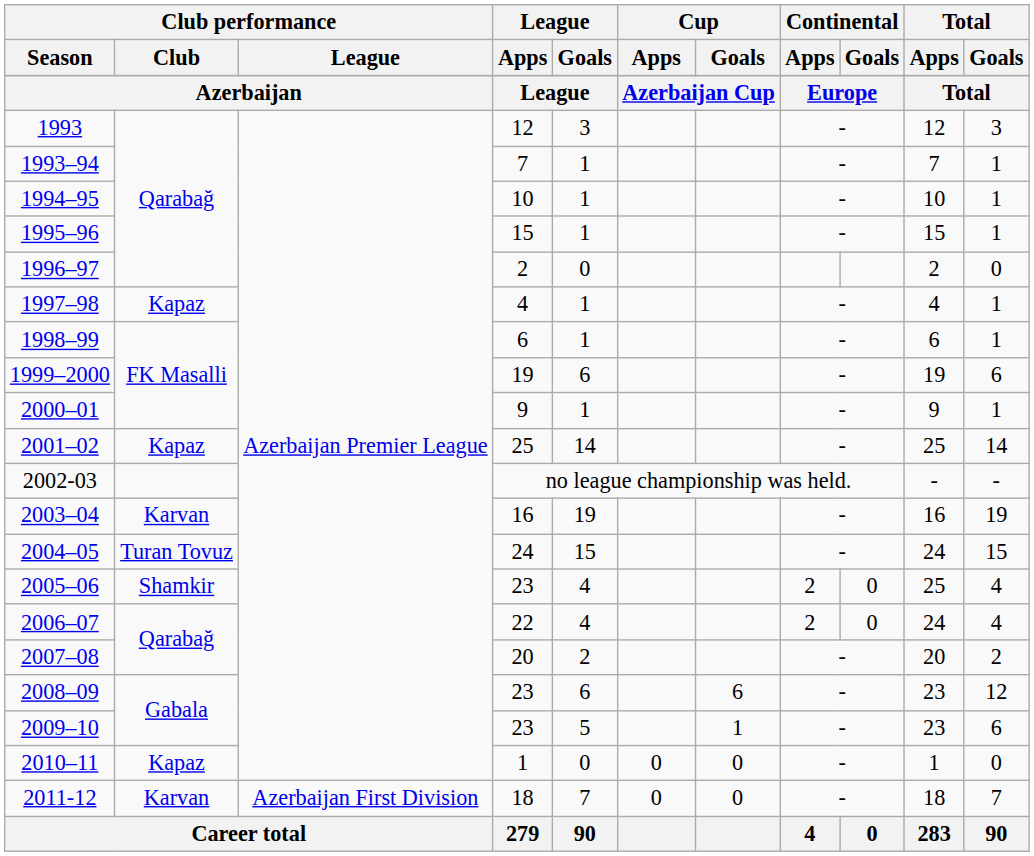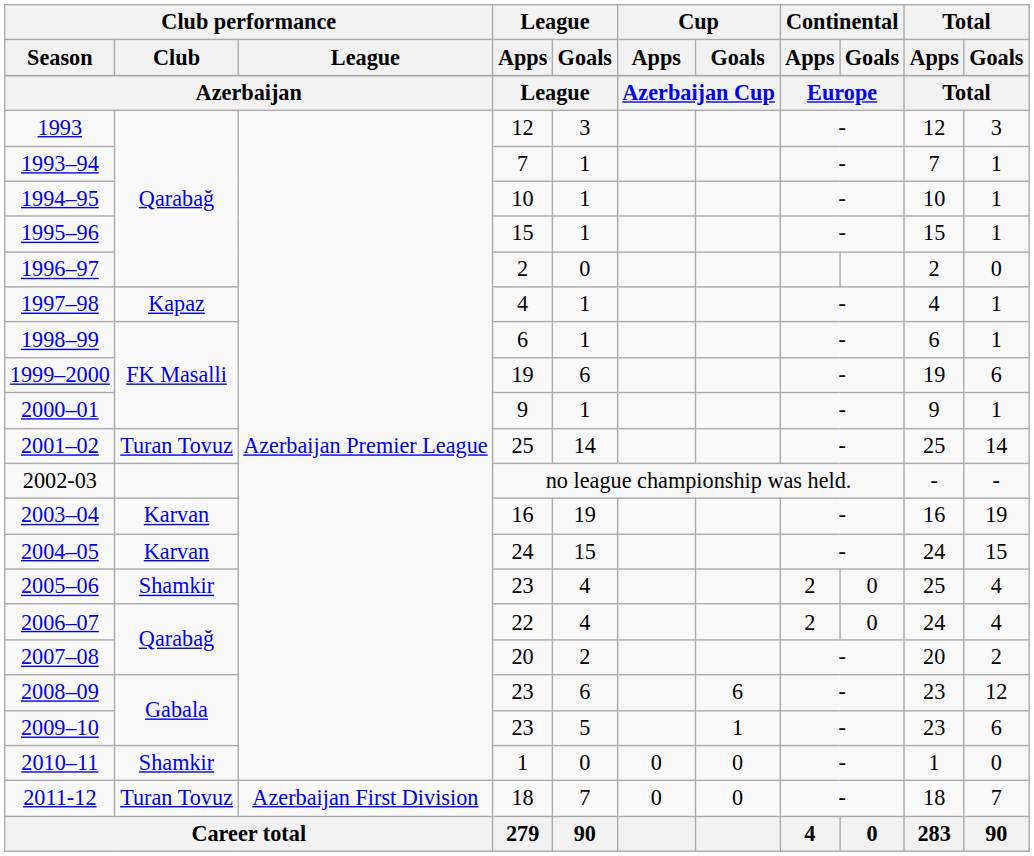 <table class="wikitable" style="text-align:center">
 <tr>
 <th colspan=3>Club performance</th>
 <th colspan=2>League</th>
 <th colspan=2>Cup</th>
 <th colspan=2>Continental</th>
 <th colspan=2>Total</th>
 </tr>
 <tr>
 <th>Season</th>
 <th>Club</th>
 <th>League</th>
 <th>Apps</th>
 <th>Goals</th>
 <th>Apps</th>
 <th>Goals</th>
 <th>Apps</th>
 <th>Goals</th>
 <th>Apps</th>
 <th>Goals</th>
 </tr>
 <tr>
 </tr>
 <tr>
 <th colspan=3>Azerbaijan</th>
 <th colspan=2>League</th>
 <th colspan=2><a href='#'>Azerbaijan Cup</a></th>
 <th colspan=2><a href='#'>Europe</a></th>
 <th colspan=2>Total</th>
 </tr>
 <tr>
 <td><a href='#'>1993</a></td>
 <td rowspan="5"><a href='#'>Qarabağ</a></td>
 <td rowspan="19"><a href='#'>Azerbaijan Premier League</a></td>
 <td>12</td>
 <td>3</td>
 <td></td>
 <td></td>
 <td colspan="2">-</td>
 <td>12</td>
 <td>3</td>
 </tr>
 <tr>
 <td><a href='#'>1993–94</a></td>
 <td>7</td>
 <td>1</td>
 <td></td>
 <td></td>
 <td colspan="2">-</td>
 <td>7</td>
 <td>1</td>
 </tr>
 <tr>
 <td><a href='#'>1994–95</a></td>
 <td>10</td>
 <td>1</td>
 <td></td>
 <td></td>
 <td colspan="2">-</td>
 <td>10</td>
 <td>1</td>
 </tr>
 <tr>
 <td><a href='#'>1995–96</a></td>
 <td>15</td>
 <td>1</td>
 <td></td>
 <td></td>
 <td colspan="2">-</td>
 <td>15</td>
 <td>1</td>
 </tr>
 <tr>
 <td><a href='#'>1996–97</a></td>
 <td>2</td>
 <td>0</td>
 <td></td>
 <td></td>
 <td></td>
 <td></td>
 <td>2</td>
 <td>0</td>
 </tr>
 <tr>
 <td><a href='#'>1997–98</a></td>
 <td><a href='#'>Kapaz</a></td>
 <td>4</td>
 <td>1</td>
 <td></td>
 <td></td>
 <td colspan="2">-</td>
 <td>4</td>
 <td>1</td>
 </tr>
 <tr>
 <td><a href='#'>1998–99</a></td>
 <td rowspan="3"><a href='#'>FK Masalli</a></td>
 <td>6</td>
 <td>1</td>
 <td></td>
 <td></td>
 <td colspan="2">-</td>
 <td>6</td>
 <td>1</td>
 </tr>
 <tr>
 <td><a href='#'>1999–2000</a></td>
 <td>19</td>
 <td>6</td>
 <td></td>
 <td></td>
 <td colspan="2">-</td>
 <td>19</td>
 <td>6</td>
 </tr>
 <tr>
 <td><a href='#'>2000–01</a></td>
 <td>9</td>
 <td>1</td>
 <td></td>
 <td></td>
 <td colspan="2">-</td>
 <td>9</td>
 <td>1</td>
 </tr>
 <tr>
 <td><a href='#'>2001–02</a></td>
-<td><a href='#'>Kapaz</a></td>
+<td><a href='#'>Turan Tovuz</a></td>
 <td>25</td>
 <td>14</td>
 <td></td>
 <td></td>
 <td colspan="2">-</td>
 <td>25</td>
 <td>14</td>
 </tr>
 <tr>
 <td>2002-03</td>
 <td></td>
 <td colspan="6">no league championship was held.</td>
 <td>-</td>
 <td>-</td>
 </tr>
 <tr>
 <td><a href='#'>2003–04</a></td>
 <td><a href='#'>Karvan</a></td>
 <td>16</td>
 <td>19</td>
 <td></td>
 <td></td>
 <td colspan="2">-</td>
 <td>16</td>
 <td>19</td>
 </tr>
 <tr>
 <td><a href='#'>2004–05</a></td>
-<td><a href='#'>Turan Tovuz</a></td>
+<td rowspan="1"><a href='#'>Karvan</a></td>
 <td>24</td>
 <td>15</td>
 <td></td>
 <td></td>
 <td colspan="2">-</td>
 <td>24</td>
 <td>15</td>
 </tr>
 <tr>
 <td><a href='#'>2005–06</a></td>
 <td><a href='#'>Shamkir</a></td>
 <td>23</td>
 <td>4</td>
 <td></td>
 <td></td>
 <td>2</td>
 <td>0</td>
 <td>25</td>
 <td>4</td>
 </tr>
 <tr>
 <td><a href='#'>2006–07</a></td>
 <td rowspan="2"><a href='#'>Qarabağ</a></td>
 <td>22</td>
 <td>4</td>
 <td></td>
 <td></td>
 <td>2</td>
 <td>0</td>
 <td>24</td>
 <td>4</td>
 </tr>
 <tr>
 <td><a href='#'>2007–08</a></td>
 <td>20</td>
 <td>2</td>
 <td></td>
 <td></td>
 <td colspan="2">-</td>
 <td>20</td>
 <td>2</td>
 </tr>
 <tr>
 <td><a href='#'>2008–09</a></td>
 <td rowspan="2"><a href='#'>Gabala</a></td>
 <td>23</td>
 <td>6</td>
 <td></td>
 <td>6</td>
 <td colspan="2">-</td>
 <td>23</td>
 <td>12</td>
 </tr>
 <tr>
 <td><a href='#'>2009–10</a></td>
 <td>23</td>
 <td>5</td>
 <td></td>
 <td>1</td>
 <td colspan="2">-</td>
 <td>23</td>
 <td>6</td>
 </tr>
 <tr>
 <td><a href='#'>2010–11</a></td>
-<td><a href='#'>Kapaz</a></td>
+<td><a href='#'>Shamkir</a></td>
 <td>1</td>
 <td>0</td>
 <td>0</td>
 <td>0</td>
 <td colspan="2">-</td>
 <td>1</td>
 <td>0</td>
 </tr>
 <tr>
 <td><a href='#'>2011-12</a></td>
-<td rowspan="1"><a href='#'>Karvan</a></td>
+<td><a href='#'>Turan Tovuz</a></td>
 <td rowspan="1"><a href='#'>Azerbaijan First Division</a></td>
 <td>18</td>
 <td>7</td>
 <td>0</td>
 <td>0</td>
 <td colspan="2">-</td>
 <td>18</td>
 <td>7</td>
 </tr>
 <tr>
 <th colspan=3>Career total</th>
 <th>279</th>
 <th>90</th>
 <th></th>
 <th></th>
 <th>4</th>
 <th>0</th>
 <th>283</th>
 <th>90</th>
 </tr>
 </table>
